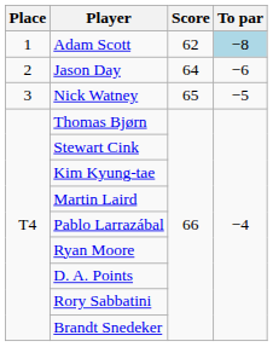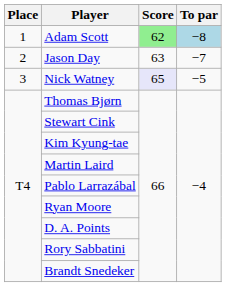 <table class="wikitable">
 <tr>
 <th>Place</th>
 <th>Player</th>
 <th>Score</th>
 <th>To par</th>
 </tr>
 <tr>
 <td style="text-align:center;">1</td>
 <td> <a href='#'>Adam Scott</a></td>
-<td style="text-align:center;">62</td>
+<td style="background: lightgreen; text-align:center;">62</td>
 <td style="background: lightblue; text-align:center;">−8</td>
 </tr>
 <tr>
 <td style="text-align:center;">2</td>
 <td> <a href='#'>Jason Day</a></td>
-<td style="text-align:center;">64</td>
-<td style="text-align:center;">−6</td>
+<td style="text-align:center;">63</td>
+<td style="text-align:center;">−7</td>
 </tr>
 <tr>
 <td style="text-align:center;">3</td>
 <td> <a href='#'>Nick Watney</a></td>
-<td style="text-align:center;">65</td>
+<td style="background: lavender; text-align:center;">65</td>
 <td style="text-align:center;">−5</td>
 </tr>
 <tr>
 <td rowspan="9" style="text-align:center;">T4</td>
 <td> <a href='#'>Thomas Bjørn</a></td>
 <td rowspan="9" style="text-align:center;">66</td>
 <td rowspan="9" style="text-align:center;">−4</td>
 </tr>
 <tr>
 <td> <a href='#'>Stewart Cink</a></td>
 </tr>
 <tr>
 <td> <a href='#'>Kim Kyung-tae</a></td>
 </tr>
 <tr>
 <td> <a href='#'>Martin Laird</a></td>
 </tr>
 <tr>
 <td> <a href='#'>Pablo Larrazábal</a></td>
 </tr>
 <tr>
 <td> <a href='#'>Ryan Moore</a></td>
 </tr>
 <tr>
 <td> <a href='#'>D. A. Points</a></td>
 </tr>
 <tr>
 <td> <a href='#'>Rory Sabbatini</a></td>
 </tr>
 <tr>
 <td> <a href='#'>Brandt Snedeker</a></td>
 </tr>
 </table>
